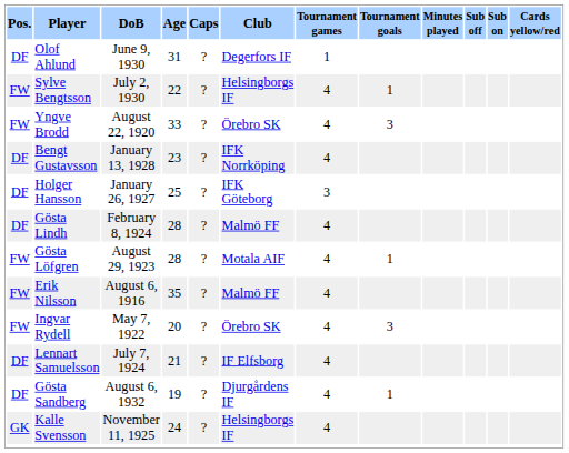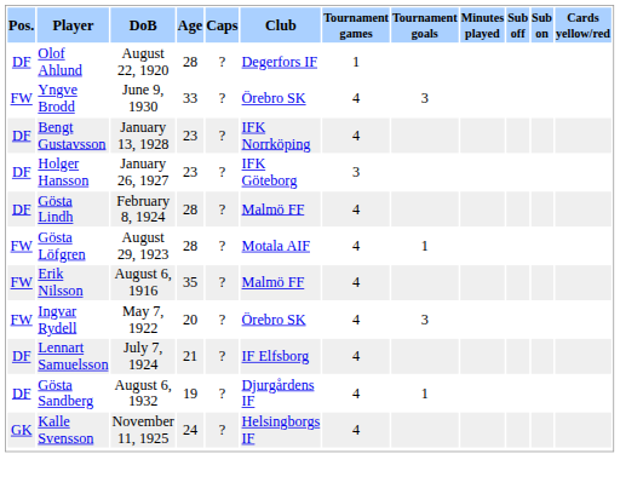 <table border="0" width="100%" style="border: 1px solid #999; background-color:#FFFFFF; text-align:center">
 <tr align="center" bgcolor="#AAD0FF">
 <th width=4%>Pos.</th>
 <th width=23%>Player</th>
 <th width=12%>DoB</th>
 <th width=4%>Age</th>
 <th width=4%>Caps</th>
 <th width=21%>Club</th>
 <th width=6%><small>Tournament<br>games</small></th>
 <th width=6%><small>Tournament<br>goals</small></th>
 <th width=4%><small>Minutes<br>played</small></th>
 <th width=4%><small>Sub off</small></th>
 <th width=4%><small>Sub on</small></th>
 <th width=4%><small>Cards<br>yellow/red</small></th>
 </tr>
 <tr>
 <td><a href='#'>DF</a></td>
 <td align="left"><a href='#'>Olof Ahlund</a></td>
-<td>June 9, 1930</td>
-<td>31</td>
+<td>August 22, 1920</td>
+<td>28</td>
 <td>?</td>
 <td align="left"> <a href='#'>Degerfors IF</a></td>
 <td>1</td>
 <td></td>
 <td></td>
 <td></td>
 <td></td>
 <td></td>
 </tr>
-<tr bgcolor="#EFEFEF">
-<td><a href='#'>FW</a></td>
-<td align="left"><a href='#'>Sylve Bengtsson</a></td>
-<td>July 2, 1930</td>
-<td>22</td>
-<td>?</td>
-<td align="left"> <a href='#'>Helsingborgs IF</a></td>
-<td>4</td>
-<td>1</td>
-<td></td>
-<td></td>
-<td></td>
-<td></td>
-</tr>
 <tr>
 <td><a href='#'>FW</a></td>
 <td align="left"><a href='#'>Yngve Brodd</a></td>
-<td>August 22, 1920</td>
+<td>June 9, 1930</td>
 <td>33</td>
 <td>?</td>
 <td align="left"> <a href='#'>Örebro SK</a></td>
 <td>4</td>
 <td>3</td>
 <td></td>
 <td></td>
 <td></td>
 <td></td>
 </tr>
 <tr bgcolor="#EFEFEF">
 <td><a href='#'>DF</a></td>
 <td align="left"><a href='#'>Bengt Gustavsson</a></td>
 <td>January 13, 1928</td>
 <td>23</td>
 <td>?</td>
 <td align="left"> <a href='#'>IFK Norrköping</a></td>
 <td>4</td>
 <td></td>
 <td></td>
 <td></td>
 <td></td>
 <td></td>
 </tr>
 <tr>
 <td><a href='#'>DF</a></td>
 <td align="left"><a href='#'>Holger Hansson</a></td>
 <td>January 26, 1927</td>
-<td>25</td>
+<td>23</td>
 <td>?</td>
 <td align="left"> <a href='#'>IFK Göteborg</a></td>
 <td>3</td>
 <td></td>
 <td></td>
 <td></td>
 <td></td>
 <td></td>
 </tr>
 <tr bgcolor="#EFEFEF">
 <td><a href='#'>DF</a></td>
 <td align="left"><a href='#'>Gösta Lindh</a></td>
 <td>February 8, 1924</td>
 <td>28</td>
 <td>?</td>
 <td align="left"> <a href='#'>Malmö FF</a></td>
 <td>4</td>
 <td></td>
 <td></td>
 <td></td>
 <td></td>
 <td></td>
 </tr>
 <tr>
 <td><a href='#'>FW</a></td>
 <td align="left"><a href='#'>Gösta Löfgren</a></td>
 <td>August 29, 1923</td>
 <td>28</td>
 <td>?</td>
 <td align="left"> <a href='#'>Motala AIF</a></td>
 <td>4</td>
 <td>1</td>
 <td></td>
 <td></td>
 <td></td>
 <td></td>
 </tr>
 <tr bgcolor="#EFEFEF">
 <td><a href='#'>FW</a></td>
 <td align="left"><a href='#'>Erik Nilsson</a></td>
 <td>August 6, 1916</td>
 <td>35</td>
 <td>?</td>
 <td align="left"> <a href='#'>Malmö FF</a></td>
 <td>4</td>
 <td></td>
 <td></td>
 <td></td>
 <td></td>
 <td></td>
 </tr>
 <tr>
 <td><a href='#'>FW</a></td>
 <td align="left"><a href='#'>Ingvar Rydell</a></td>
 <td>May 7, 1922</td>
 <td>20</td>
 <td>?</td>
 <td align="left"> <a href='#'>Örebro SK</a></td>
 <td>4</td>
 <td>3</td>
 <td></td>
 <td></td>
 <td></td>
 <td></td>
 </tr>
 <tr bgcolor="#EFEFEF">
 <td><a href='#'>DF</a></td>
 <td align="left"><a href='#'>Lennart Samuelsson</a></td>
 <td>July 7, 1924</td>
 <td>21</td>
 <td>?</td>
 <td align="left"> <a href='#'>IF Elfsborg</a></td>
 <td>4</td>
 <td></td>
 <td></td>
 <td></td>
 <td></td>
 <td></td>
 </tr>
 <tr>
 <td><a href='#'>DF</a></td>
 <td align="left"><a href='#'>Gösta Sandberg</a></td>
 <td>August 6, 1932</td>
 <td>19</td>
 <td>?</td>
 <td align="left"> <a href='#'>Djurgårdens IF</a></td>
 <td>4</td>
 <td>1</td>
 <td></td>
 <td></td>
 <td></td>
 <td></td>
 </tr>
 <tr bgcolor="#EFEFEF">
 <td><a href='#'>GK</a></td>
 <td align="left"><a href='#'>Kalle Svensson</a></td>
 <td>November 11, 1925</td>
 <td>24</td>
 <td>?</td>
 <td align="left"> <a href='#'>Helsingborgs IF</a></td>
 <td>4</td>
 <td></td>
 <td></td>
 <td></td>
 <td></td>
 <td></td>
 </tr>
 <tr>
 </tr>
 </table>
